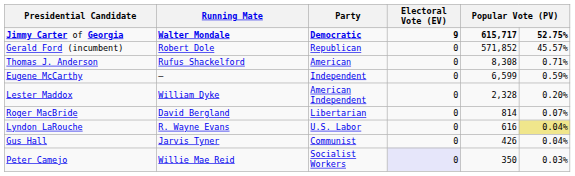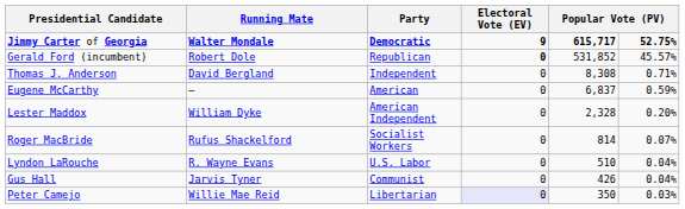 <table class="wikitable">
 <tr>
 <th width="25%">Presidential Candidate</th>
 <th width="25%"><a href='#'>Running Mate</a></th>
 <th width="13%">Party</th>
 <th width="12%">Electoral Vote (EV)</th>
 <th colspan="2" width="18%">Popular Vote (PV)</th>
 </tr>
 <tr>
 <td><strong><a href='#'>Jimmy Carter</a></strong> of <strong><a href='#'>Georgia</a></strong></td>
 <td><strong><a href='#'>Walter Mondale</a></strong></td>
 <td><strong><a href='#'>Democratic</a></strong></td>
 <td align="right"><strong>9</strong></td>
 <td align="right"><strong>615,717</strong></td>
 <td align="right"><strong>52.75%</strong></td>
 </tr>
 <tr>
 <td><a href='#'>Gerald Ford</a> (incumbent)</td>
 <td><a href='#'>Robert Dole</a></td>
 <td><a href='#'>Republican</a></td>
-<td align="right">0</td>
-<td align="right">571,852</td>
+<td align="right"><strong>0</strong></td>
+<td align="right">531,852</td>
 <td align="right">45.57%</td>
 </tr>
 <tr>
 <td><a href='#'>Thomas J. Anderson</a></td>
-<td><a href='#'>Rufus Shackelford</a></td>
-<td><a href='#'>American</a></td>
+<td><a href='#'>David Bergland</a></td>
+<td><a href='#'>Independent</a></td>
 <td align="right">0</td>
 <td align="right">8,308</td>
 <td align="right">0.71%</td>
 </tr>
 <tr>
 <td><a href='#'>Eugene McCarthy</a></td>
 <td>—</td>
-<td><a href='#'>Independent</a></td>
+<td><a href='#'>American</a></td>
 <td align="right">0</td>
-<td align="right">6,599</td>
+<td align="right">6,837</td>
 <td align="right">0.59%</td>
 </tr>
 <tr>
 <td><a href='#'>Lester Maddox</a></td>
 <td><a href='#'>William Dyke</a></td>
 <td><a href='#'>American Independent</a></td>
 <td align="right">0</td>
 <td align="right">2,328</td>
 <td align="right">0.20%</td>
 </tr>
 <tr>
 <td><a href='#'>Roger MacBride</a></td>
-<td><a href='#'>David Bergland</a></td>
-<td><a href='#'>Libertarian</a></td>
+<td><a href='#'>Rufus Shackelford</a></td>
+<td><a href='#'>Socialist Workers</a></td>
 <td align="right">0</td>
 <td align="right">814</td>
 <td align="right">0.07%</td>
 </tr>
 <tr>
 <td><a href='#'>Lyndon LaRouche</a></td>
 <td><a href='#'>R. Wayne Evans</a></td>
 <td><a href='#'>U.S. Labor</a></td>
 <td align="right">0</td>
-<td align="right">616</td>
-<td align="right" style="background: khaki;">0.04%</td>
+<td align="right">510</td>
+<td align="right">0.04%</td>
 </tr>
 <tr>
 <td><a href='#'>Gus Hall</a></td>
 <td><a href='#'>Jarvis Tyner</a></td>
 <td><a href='#'>Communist</a></td>
 <td align="right">0</td>
 <td align="right">426</td>
 <td align="right">0.04%</td>
 </tr>
 <tr>
 <td><a href='#'>Peter Camejo</a></td>
 <td><a href='#'>Willie Mae Reid</a></td>
-<td><a href='#'>Socialist Workers</a></td>
+<td><a href='#'>Libertarian</a></td>
 <td align="right" style="background: lavender;">0</td>
 <td align="right">350</td>
 <td align="right">0.03%</td>
 </tr>
 </table>
